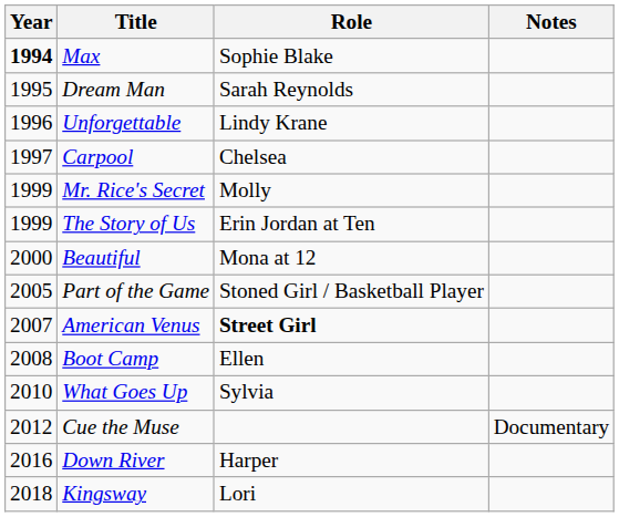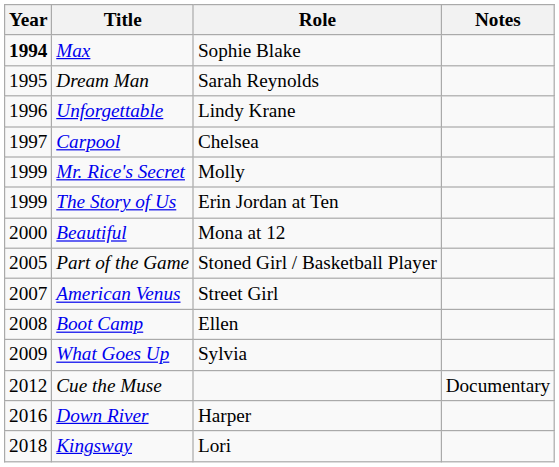 <table class="wikitable sortable">
 <tr>
 <th>Year</th>
 <th>Title</th>
 <th>Role</th>
 <th class="unsortable">Notes</th>
 </tr>
 <tr>
 <td><strong>1994</strong></td>
 <td><a href='#'><em>Max</em></a></td>
 <td>Sophie Blake</td>
 <td></td>
 </tr>
 <tr>
 <td>1995</td>
 <td><em>Dream Man</em></td>
 <td>Sarah Reynolds</td>
 <td></td>
 </tr>
 <tr>
 <td>1996</td>
 <td><a href='#'><em>Unforgettable</em></a></td>
 <td>Lindy Krane</td>
 <td></td>
 </tr>
 <tr>
 <td>1997</td>
 <td><a href='#'><em>Carpool</em></a></td>
 <td>Chelsea</td>
 <td></td>
 </tr>
 <tr>
 <td>1999</td>
 <td><em><a href='#'>Mr. Rice's Secret</a></em></td>
 <td>Molly</td>
 <td></td>
 </tr>
 <tr>
 <td>1999</td>
 <td data-sort-value="Story of Us, The"><a href='#'><em>The Story of Us</em></a></td>
 <td>Erin Jordan at Ten</td>
 <td></td>
 </tr>
 <tr>
 <td>2000</td>
 <td><a href='#'><em>Beautiful</em></a></td>
 <td>Mona at 12</td>
 <td></td>
 </tr>
 <tr>
 <td>2005</td>
 <td><em>Part of the Game</em></td>
 <td>Stoned Girl / Basketball Player</td>
 <td></td>
 </tr>
 <tr>
 <td>2007</td>
 <td><em><a href='#'>American Venus</a></em></td>
-<td><strong>Street Girl</strong></td>
+<td>Street Girl</td>
 <td></td>
 </tr>
 <tr>
 <td>2008</td>
 <td><a href='#'><em>Boot Camp</em></a></td>
 <td>Ellen</td>
 <td></td>
 </tr>
 <tr>
-<td>2010</td>
+<td>2009</td>
 <td><em><a href='#'>What Goes Up</a></em></td>
 <td>Sylvia</td>
 <td></td>
 </tr>
 <tr>
 <td>2012</td>
 <td><em>Cue the Muse</em></td>
 <td></td>
 <td>Documentary</td>
 </tr>
 <tr>
 <td>2016</td>
 <td><a href='#'><em>Down River</em></a></td>
 <td>Harper</td>
 <td></td>
 </tr>
 <tr>
 <td>2018</td>
 <td><a href='#'><em>Kingsway</em></a></td>
 <td>Lori</td>
 <td></td>
 </tr>
 </table>
